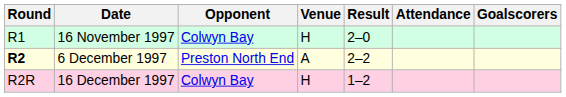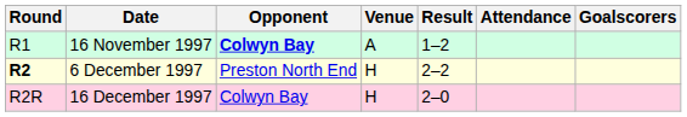 <table class="wikitable">
 <tr>
 <th>Round</th>
 <th>Date</th>
 <th>Opponent</th>
 <th>Venue</th>
 <th>Result</th>
 <th>Attendance</th>
 <th>Goalscorers</th>
 </tr>
 <tr style="background-color: #d0ffe3;">
 <td>R1</td>
 <td>16  November 1997</td>
-<td><a href='#'>Colwyn Bay</a></td>
-<td>H</td>
-<td>2–0</td>
+<td><strong><a href='#'>Colwyn Bay</a></strong></td>
+<td>A</td>
+<td>1–2</td>
 <td></td>
 <td></td>
 </tr>
 <tr style="background-color: #ffffdd;">
 <td><strong>R2</strong></td>
 <td>6  December 1997</td>
 <td><a href='#'>Preston North End</a></td>
-<td>A</td>
+<td>H</td>
 <td>2–2</td>
 <td></td>
 <td></td>
 </tr>
 <tr style="background-color: #ffd0e3;">
 <td>R2R</td>
 <td>16  December 1997</td>
 <td><a href='#'>Colwyn Bay</a></td>
 <td>H</td>
-<td>1–2</td>
+<td>2–0</td>
 <td></td>
 <td></td>
 </tr>
 </table>
